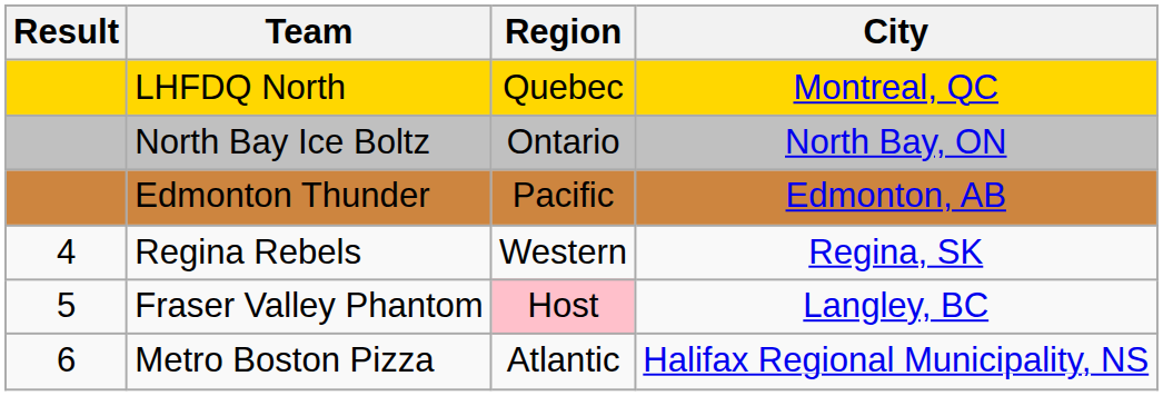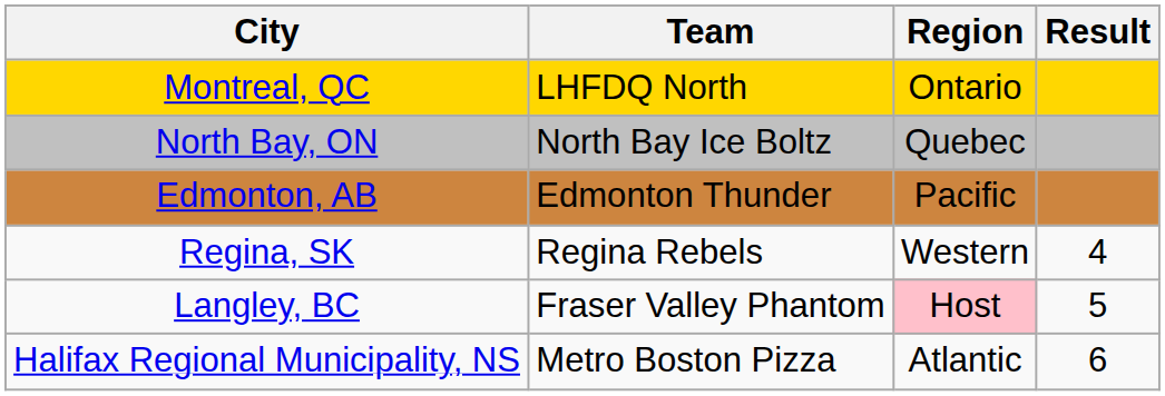 <table class="wikitable" style="text-align: center;">
 <tr>
-<th>Result</th>
+<th>City</th>
 <th>Team</th>
 <th>Region</th>
-<th>City</th>
+<th>Result</th>
 </tr>
 <tr style="background: gold">
+<td><a href='#'>Montreal, QC</a></td>
+<td style="text-align: left">LHFDQ North</td>
+<td>Ontario</td>
 <td></td>
-<td style="text-align: left">LHFDQ North</td>
-<td>Quebec</td>
-<td><a href='#'>Montreal, QC</a></td>
 </tr>
 <tr style="background: silver">
+<td><a href='#'>North Bay, ON</a></td>
+<td style="text-align: left">North Bay Ice Boltz</td>
+<td>Quebec</td>
 <td></td>
-<td style="text-align: left">North Bay Ice Boltz</td>
-<td>Ontario</td>
-<td><a href='#'>North Bay, ON</a></td>
 </tr>
 <tr style="background: peru">
-<td></td>
+<td><a href='#'>Edmonton, AB</a></td>
 <td style="text-align: left">Edmonton Thunder</td>
 <td>Pacific</td>
-<td><a href='#'>Edmonton, AB</a></td>
+<td></td>
 </tr>
 <tr>
-<td>4</td>
+<td><a href='#'>Regina, SK</a></td>
 <td style="text-align: left">Regina Rebels</td>
 <td>Western</td>
-<td><a href='#'>Regina, SK</a></td>
+<td>4</td>
 </tr>
 <tr>
-<td>5</td>
+<td><a href='#'>Langley, BC</a></td>
 <td style="text-align: left">Fraser Valley Phantom</td>
 <td style="background: pink;">Host</td>
-<td><a href='#'>Langley, BC</a></td>
+<td>5</td>
 </tr>
 <tr>
-<td>6</td>
+<td><a href='#'>Halifax Regional Municipality, NS</a></td>
 <td style="text-align: left">Metro Boston Pizza</td>
 <td>Atlantic</td>
-<td><a href='#'>Halifax Regional Municipality, NS</a></td>
+<td>6</td>
 </tr>
 </table>
